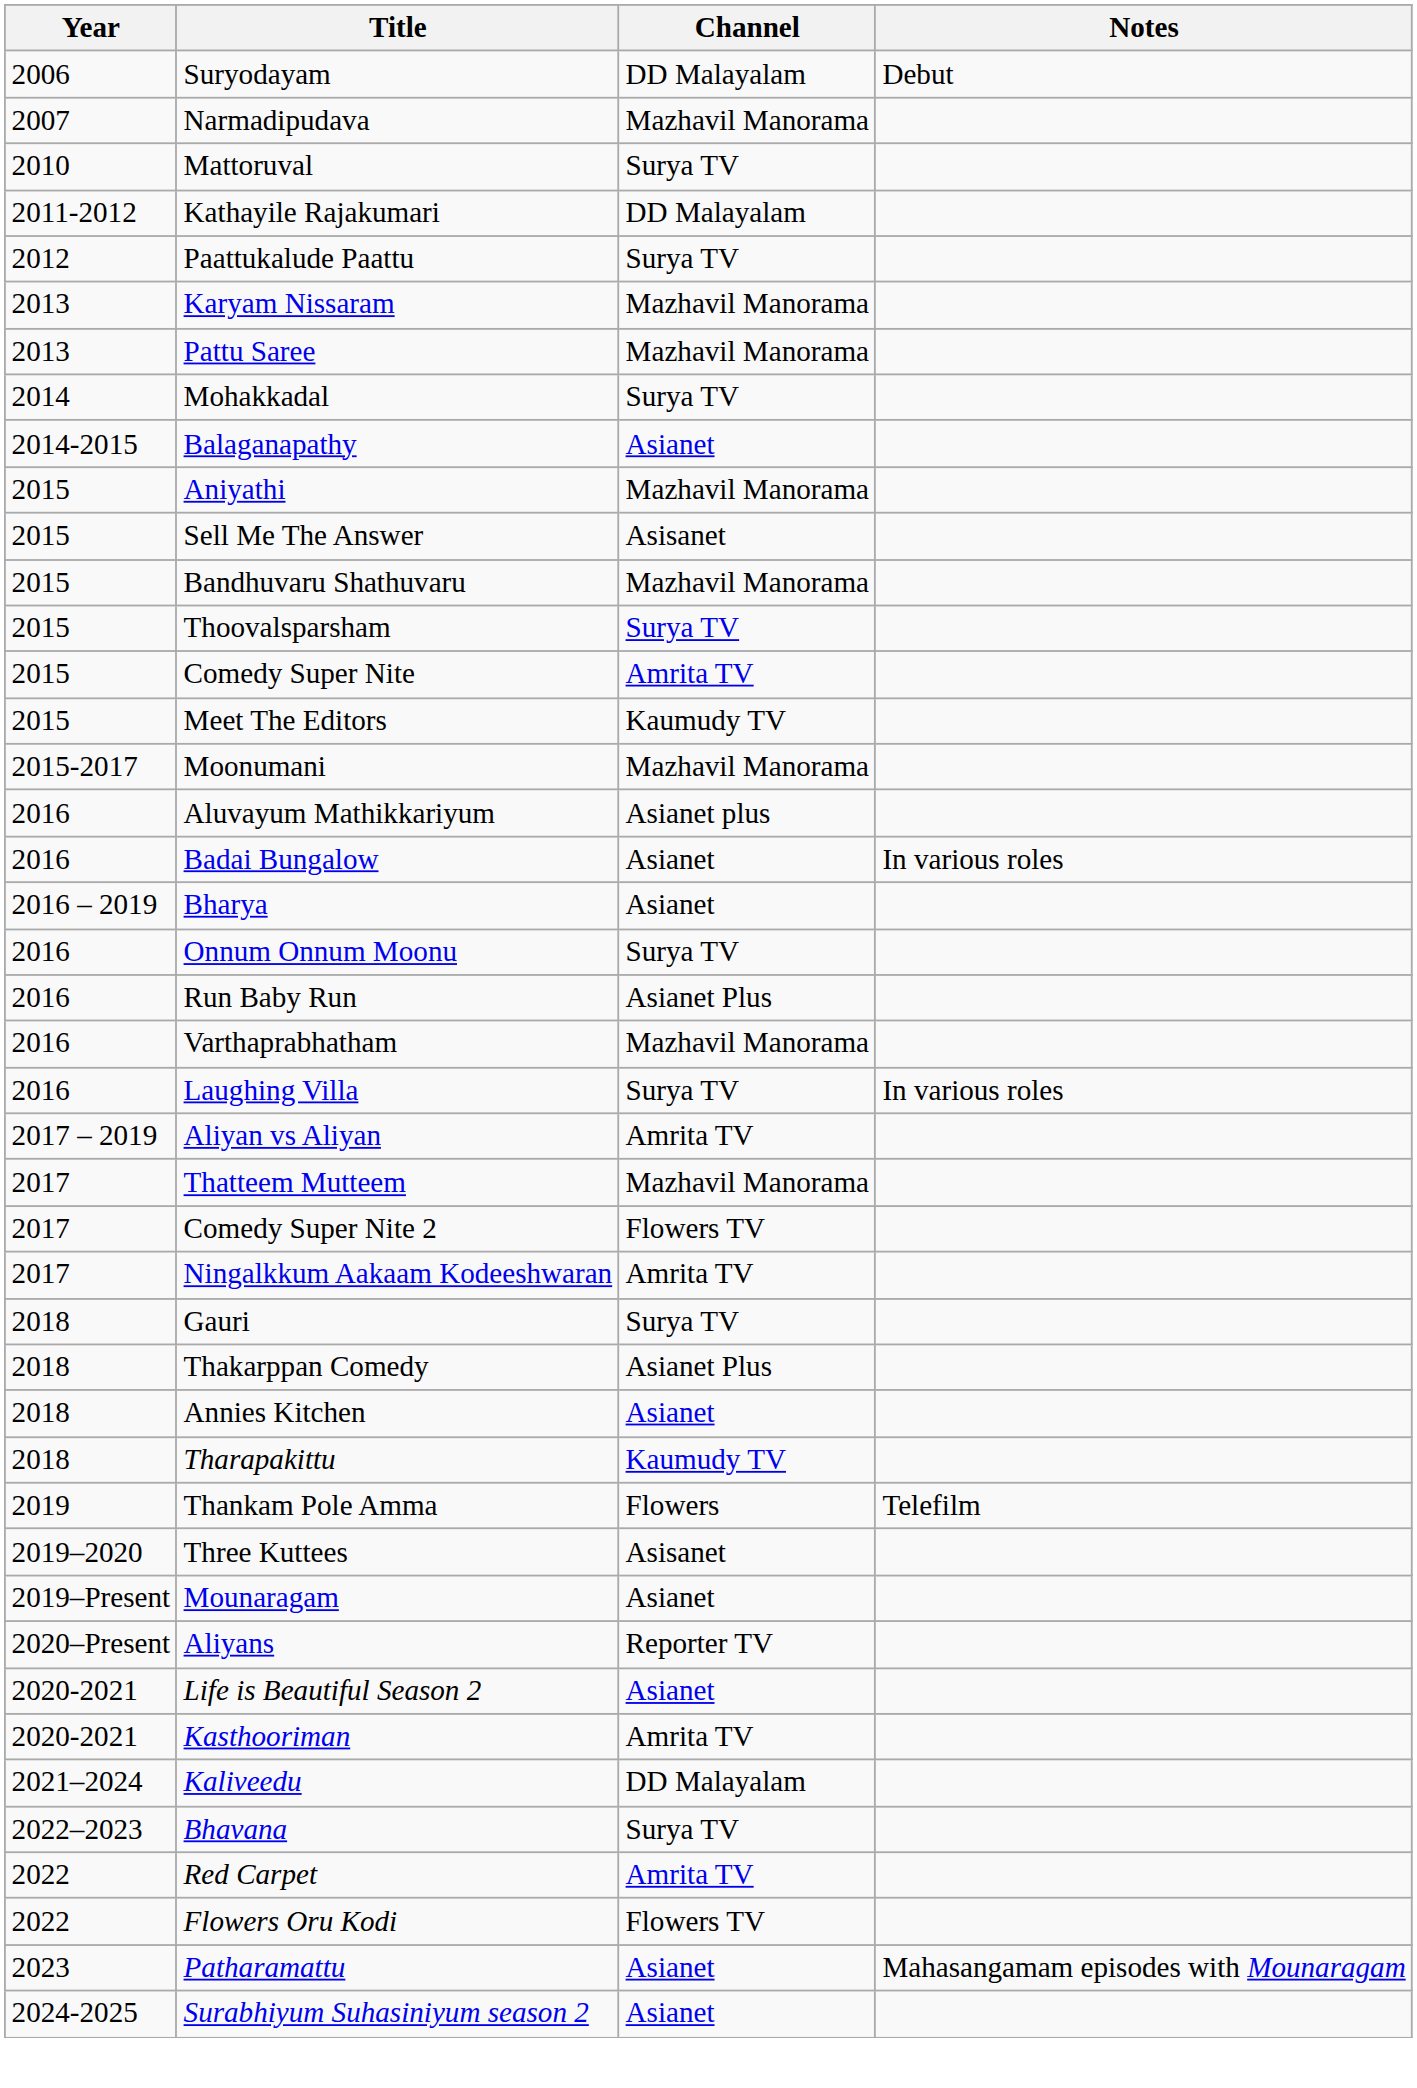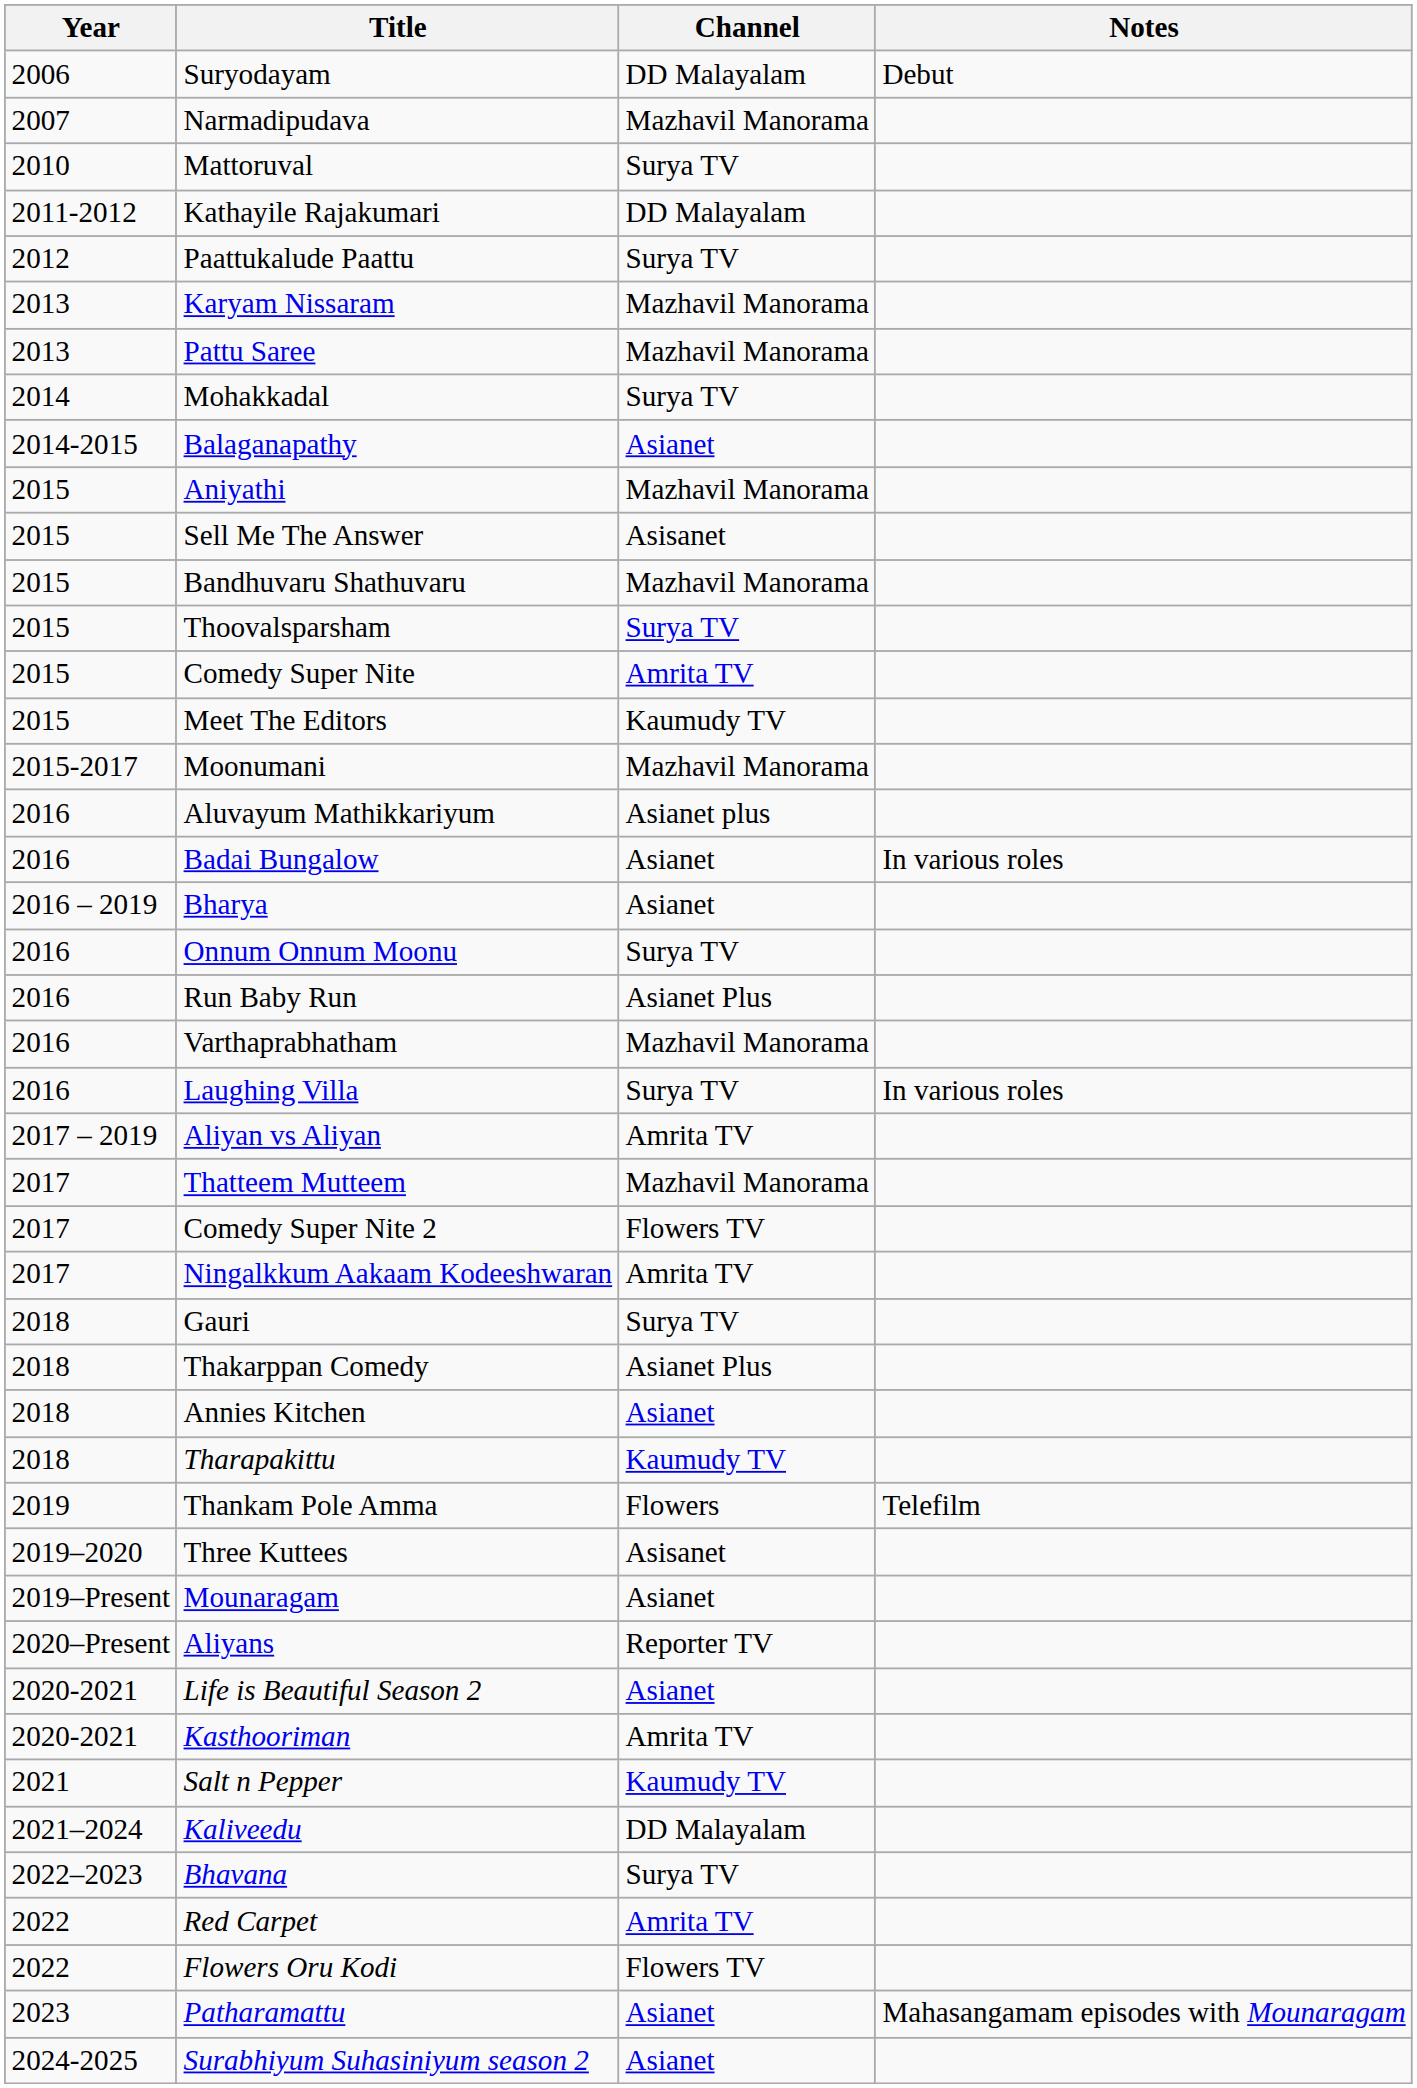 <table class="wikitable sortable">
 <tr>
 <th>Year</th>
 <th>Title</th>
 <th>Channel</th>
 <th>Notes</th>
 </tr>
 <tr>
 <td>2006</td>
 <td>Suryodayam</td>
 <td>DD Malayalam</td>
 <td>Debut</td>
 </tr>
 <tr>
 <td>2007</td>
 <td>Narmadipudava</td>
 <td>Mazhavil Manorama</td>
 <td></td>
 </tr>
 <tr>
 <td>2010</td>
 <td>Mattoruval</td>
 <td>Surya TV</td>
 <td></td>
 </tr>
 <tr>
 <td>2011-2012</td>
 <td>Kathayile Rajakumari</td>
 <td>DD Malayalam</td>
 <td></td>
 </tr>
 <tr>
 <td>2012</td>
 <td>Paattukalude Paattu</td>
 <td>Surya TV</td>
 <td></td>
 </tr>
 <tr>
 <td>2013</td>
 <td><a href='#'>Karyam Nissaram</a></td>
 <td>Mazhavil Manorama</td>
 <td></td>
 </tr>
 <tr>
 <td>2013</td>
 <td><a href='#'>Pattu Saree</a></td>
 <td>Mazhavil Manorama</td>
 <td></td>
 </tr>
 <tr>
 <td>2014</td>
 <td>Mohakkadal</td>
 <td>Surya TV</td>
 <td></td>
 </tr>
 <tr>
 <td>2014-2015</td>
 <td><a href='#'>Balaganapathy</a></td>
 <td><a href='#'>Asianet</a></td>
 <td></td>
 </tr>
 <tr>
 <td>2015</td>
 <td><a href='#'>Aniyathi</a></td>
 <td>Mazhavil Manorama</td>
 <td></td>
 </tr>
 <tr>
 <td>2015</td>
 <td>Sell Me The Answer</td>
 <td>Asisanet</td>
 <td></td>
 </tr>
 <tr>
 <td>2015</td>
 <td>Bandhuvaru Shathuvaru</td>
 <td>Mazhavil Manorama</td>
 <td></td>
 </tr>
 <tr>
 <td>2015</td>
 <td>Thoovalsparsham</td>
 <td><a href='#'>Surya TV</a></td>
 <td></td>
 </tr>
 <tr>
 <td>2015</td>
 <td>Comedy Super Nite</td>
 <td><a href='#'>Amrita TV</a></td>
 <td></td>
 </tr>
 <tr>
 <td>2015</td>
 <td>Meet The Editors</td>
 <td>Kaumudy TV</td>
 <td></td>
 </tr>
 <tr>
 <td>2015-2017</td>
 <td>Moonumani</td>
 <td>Mazhavil Manorama</td>
 <td></td>
 </tr>
 <tr>
 <td>2016</td>
 <td>Aluvayum Mathikkariyum</td>
 <td>Asianet plus</td>
 <td></td>
 </tr>
 <tr>
 <td>2016</td>
 <td><a href='#'>Badai Bungalow</a></td>
 <td>Asianet</td>
 <td>In various roles</td>
 </tr>
 <tr>
 <td>2016 – 2019</td>
 <td><a href='#'>Bharya</a></td>
 <td>Asianet</td>
 <td></td>
 </tr>
 <tr>
 <td>2016</td>
 <td><a href='#'>Onnum Onnum Moonu</a></td>
 <td>Surya TV</td>
 <td></td>
 </tr>
 <tr>
 <td>2016</td>
 <td>Run Baby Run</td>
 <td>Asianet Plus</td>
 <td></td>
 </tr>
 <tr>
 <td>2016</td>
 <td>Varthaprabhatham</td>
 <td>Mazhavil Manorama</td>
 <td></td>
 </tr>
 <tr>
 <td>2016</td>
 <td><a href='#'>Laughing Villa</a></td>
 <td>Surya TV</td>
 <td>In various roles</td>
 </tr>
 <tr>
 <td>2017 – 2019</td>
 <td><a href='#'>Aliyan vs Aliyan</a></td>
 <td>Amrita TV</td>
 <td></td>
 </tr>
 <tr>
 <td>2017</td>
 <td><a href='#'>Thatteem Mutteem</a></td>
 <td>Mazhavil Manorama</td>
 <td></td>
 </tr>
 <tr>
 <td>2017</td>
 <td>Comedy Super Nite 2</td>
 <td>Flowers TV</td>
 <td></td>
 </tr>
 <tr>
 <td>2017</td>
 <td><a href='#'>Ningalkkum Aakaam Kodeeshwaran</a></td>
 <td>Amrita TV</td>
 <td></td>
 </tr>
 <tr>
 <td>2018</td>
 <td>Gauri</td>
 <td>Surya TV</td>
 <td></td>
 </tr>
 <tr>
 <td>2018</td>
 <td>Thakarppan Comedy</td>
 <td>Asianet Plus</td>
 <td></td>
 </tr>
 <tr>
 <td>2018</td>
 <td>Annies Kitchen</td>
 <td><a href='#'>Asianet</a></td>
 <td></td>
 </tr>
 <tr>
 <td>2018</td>
 <td><em> Tharapakittu</em></td>
 <td><a href='#'>Kaumudy TV</a></td>
 <td></td>
 </tr>
 <tr>
 <td>2019</td>
 <td>Thankam Pole Amma</td>
 <td>Flowers</td>
 <td>Telefilm</td>
 </tr>
 <tr>
 <td>2019–2020</td>
 <td>Three Kuttees</td>
 <td>Asisanet</td>
 <td></td>
 </tr>
 <tr>
 <td>2019–Present</td>
 <td><a href='#'>Mounaragam</a></td>
 <td>Asianet</td>
 <td></td>
 </tr>
 <tr>
 <td>2020–Present</td>
 <td><a href='#'>Aliyans</a></td>
 <td>Reporter TV</td>
 <td></td>
 </tr>
 <tr>
 <td>2020-2021</td>
 <td><em>Life is Beautiful Season 2</em></td>
 <td><a href='#'>Asianet</a></td>
 <td></td>
 </tr>
 <tr>
 <td>2020-2021</td>
 <td><em><a href='#'>Kasthooriman</a></em></td>
 <td>Amrita TV</td>
 <td></td>
 </tr>
 <tr>
+<td>2021</td>
+<td><em> Salt n Pepper</em></td>
+<td><a href='#'>Kaumudy TV</a></td>
+<td></td>
+</tr>
+<tr>
 <td>2021–2024</td>
 <td><em><a href='#'>Kaliveedu</a></em></td>
 <td>DD Malayalam</td>
 <td></td>
 </tr>
 <tr>
 <td>2022–2023</td>
 <td><em><a href='#'>Bhavana</a></em></td>
 <td>Surya TV</td>
 <td></td>
 </tr>
 <tr>
 <td>2022</td>
 <td><em>Red Carpet</em></td>
 <td><a href='#'>Amrita TV</a></td>
 <td></td>
 </tr>
 <tr>
 <td>2022</td>
 <td><em>Flowers Oru Kodi</em></td>
 <td>Flowers TV</td>
 <td></td>
 </tr>
 <tr>
 <td>2023</td>
 <td><em><a href='#'>Patharamattu</a></em></td>
 <td><a href='#'>Asianet</a></td>
 <td>Mahasangamam episodes with <em><a href='#'>Mounaragam</a></em></td>
 </tr>
 <tr>
 <td>2024-2025</td>
 <td><em><a href='#'>Surabhiyum Suhasiniyum season 2</a></em></td>
 <td><a href='#'>Asianet</a></td>
 <td></td>
 </tr>
 </table>
